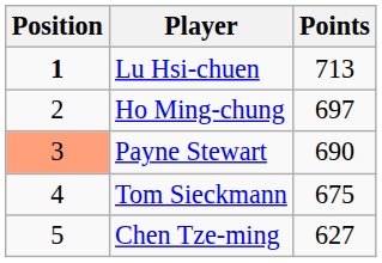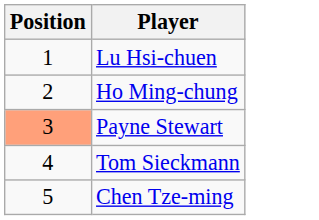 <table class=wikitable>
 <tr>
 <th>Position</th>
 <th>Player</th>
-<th>Points</th>
 </tr>
 <tr>
-<td align=center><strong>1</strong></td>
+<td align=center>1</td>
 <td> <a href='#'>Lu Hsi-chuen</a></td>
-<td align=center>713</td>
 </tr>
 <tr>
 <td align=center>2</td>
 <td> <a href='#'>Ho Ming-chung</a></td>
-<td align=center>697</td>
 </tr>
 <tr>
 <td align=center style="background: lightsalmon;">3</td>
 <td> <a href='#'>Payne Stewart</a></td>
-<td align=center>690</td>
 </tr>
 <tr>
 <td align=center>4</td>
 <td> <a href='#'>Tom Sieckmann</a></td>
-<td align=center>675</td>
 </tr>
 <tr>
 <td align=center>5</td>
 <td> <a href='#'>Chen Tze-ming</a></td>
-<td align=center>627</td>
 </tr>
 </table>
